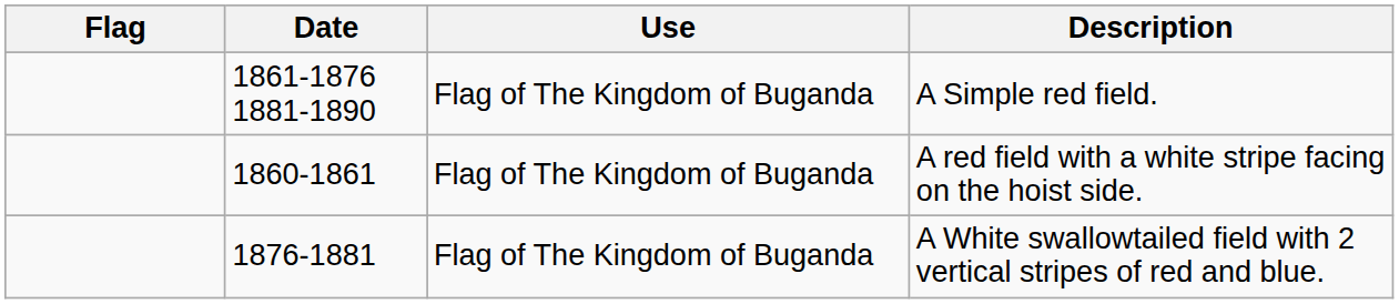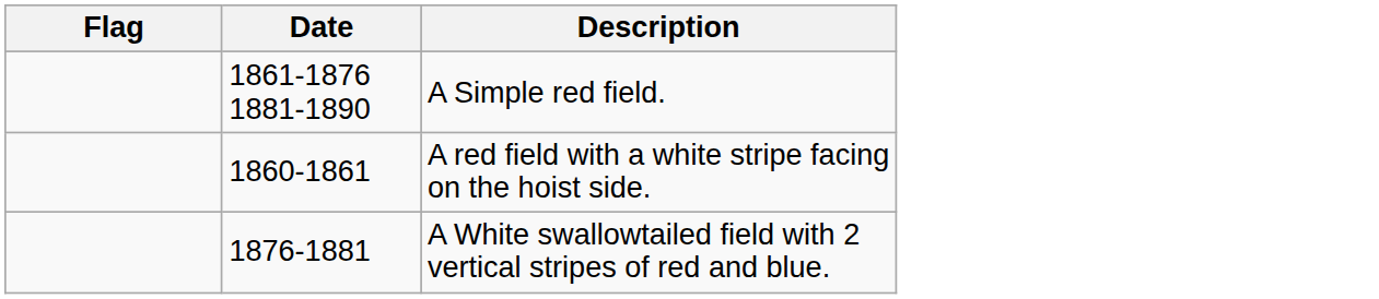 <table class="wikitable">
 <tr>
 <th style="width:110px;">Flag</th>
 <th style="width:100px;">Date</th>
-<th style="width:250px;">Use</th>
 <th style="width:250px;">Description</th>
 </tr>
 <tr>
 <td></td>
 <td>1861-1876<br>1881-1890</td>
-<td>Flag of The Kingdom of Buganda</td>
 <td>A Simple red field.</td>
 </tr>
 <tr>
 <td></td>
 <td>1860-1861</td>
-<td>Flag of The Kingdom of Buganda</td>
 <td>A red field with a white stripe facing on the hoist side.</td>
 </tr>
 <tr>
 <td></td>
 <td>1876-1881</td>
-<td>Flag of The Kingdom of Buganda</td>
 <td>A White swallowtailed field with 2 vertical stripes of red and blue.</td>
 </tr>
 </table>
